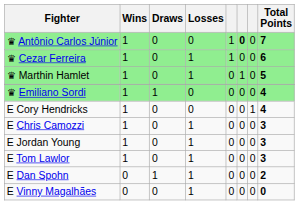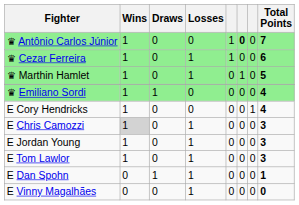 <table class="wikitable sortable">
 <tr>
 <th>Fighter</th>
 <th>Wins</th>
 <th>Draws</th>
 <th>Losses</th>
 <th></th>
 <th></th>
 <th></th>
 <th>Total<br> Points</th>
 </tr>
 <tr style="background:#90EE90;">
 <td>♛  <a href='#'>Antônio Carlos Júnior</a></td>
 <td>1</td>
 <td>0</td>
 <td>0</td>
 <td>1</td>
 <td><strong>0</strong></td>
 <td>0</td>
 <td><strong>7</strong></td>
 </tr>
 <tr style="background:#90EE90;">
 <td>♛  <a href='#'>Cezar Ferreira</a></td>
 <td>1</td>
 <td>0</td>
 <td>1</td>
 <td>1</td>
 <td>0</td>
 <td>0</td>
 <td><strong>6</strong></td>
 </tr>
 <tr style="background:#90EE90;">
 <td>♛  Marthin Hamlet</td>
 <td>1</td>
 <td>0</td>
 <td>1</td>
 <td>0</td>
 <td>1</td>
 <td>0</td>
 <td><strong>5</strong></td>
 </tr>
 <tr>
 </tr>
 <tr style="background:#90EE90;">
 <td>♛  <a href='#'>Emiliano Sordi</a></td>
 <td>1</td>
 <td>1</td>
 <td>0</td>
 <td>0</td>
 <td>0</td>
 <td>0</td>
 <td><strong>4</strong></td>
 </tr>
 <tr>
 <td>E  Cory Hendricks</td>
 <td>1</td>
 <td>0</td>
 <td>0</td>
 <td>0</td>
 <td>0</td>
 <td>1</td>
 <td><strong>4</strong></td>
 </tr>
 <tr>
 <td>E  <a href='#'>Chris Camozzi</a></td>
-<td>1</td>
+<td style="background: lightgrey;">1</td>
 <td>0</td>
 <td>1</td>
 <td>0</td>
 <td>0</td>
 <td>0</td>
 <td><strong>3</strong></td>
 </tr>
 <tr>
 <td>E  Jordan Young</td>
 <td>1</td>
 <td>0</td>
 <td>1</td>
 <td>0</td>
 <td>0</td>
 <td>0</td>
 <td><strong>3</strong></td>
 </tr>
 <tr>
 <td>E   <a href='#'>Tom Lawlor</a></td>
 <td>1</td>
 <td>0</td>
 <td>1</td>
 <td>0</td>
 <td>0</td>
 <td>0</td>
 <td><strong>3</strong></td>
 </tr>
 <tr>
 <td>E  <a href='#'>Dan Spohn</a></td>
 <td>0</td>
 <td>1</td>
 <td>1</td>
 <td>0</td>
 <td>0</td>
 <td>0</td>
-<td><strong>2</strong></td>
+<td><strong>1</strong></td>
 </tr>
 <tr>
 <td>E  <a href='#'>Vinny Magalhães</a></td>
 <td>0</td>
 <td>0</td>
 <td>1</td>
 <td>0</td>
 <td>0</td>
 <td>0</td>
 <td><strong>0</strong></td>
 </tr>
 </table>
